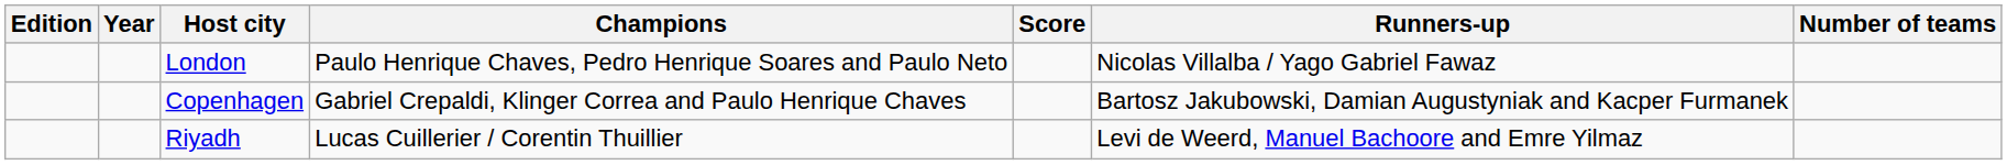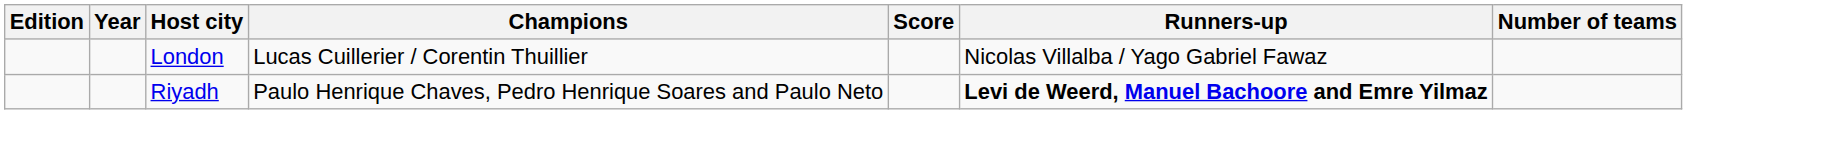 <table class ="wikitable sortable">
 <tr>
 <th>Edition</th>
 <th>Year</th>
 <th>Host city</th>
 <th>Champions</th>
 <th>Score</th>
 <th>Runners-up</th>
 <th>Number of teams</th>
 </tr>
 <tr>
 <td></td>
 <td></td>
 <td> <a href='#'>London</a></td>
-<td> Paulo Henrique Chaves, Pedro Henrique Soares and Paulo Neto</td>
+<td> Lucas Cuillerier / Corentin Thuillier</td>
 <td></td>
 <td> Nicolas Villalba / Yago Gabriel Fawaz</td>
 <td></td>
 </tr>
 <tr>
 <td></td>
 <td></td>
-<td> <a href='#'>Copenhagen</a></td>
-<td> Gabriel Crepaldi, Klinger Correa and Paulo Henrique Chaves</td>
+<td> <a href='#'>Riyadh</a></td>
+<td> Paulo Henrique Chaves, Pedro Henrique Soares and Paulo Neto</td>
 <td></td>
-<td> Bartosz Jakubowski, Damian Augustyniak and Kacper Furmanek</td>
-<td></td>
-</tr>
-<tr>
-<td></td>
-<td></td>
-<td> <a href='#'>Riyadh</a></td>
-<td> Lucas Cuillerier / Corentin Thuillier</td>
-<td></td>
-<td> Levi de Weerd, <a href='#'>Manuel Bachoore</a> and Emre Yilmaz</td>
+<td><strong> Levi de Weerd, <a href='#'>Manuel Bachoore</a> and Emre Yilmaz</strong></td>
 <td></td>
 </tr>
 </table>
